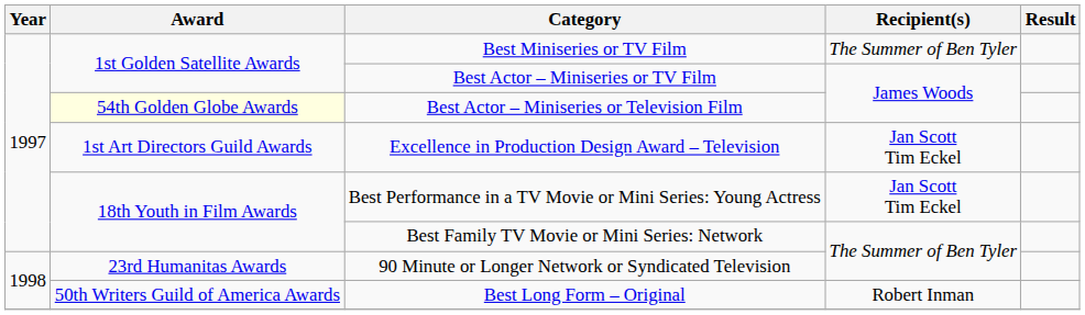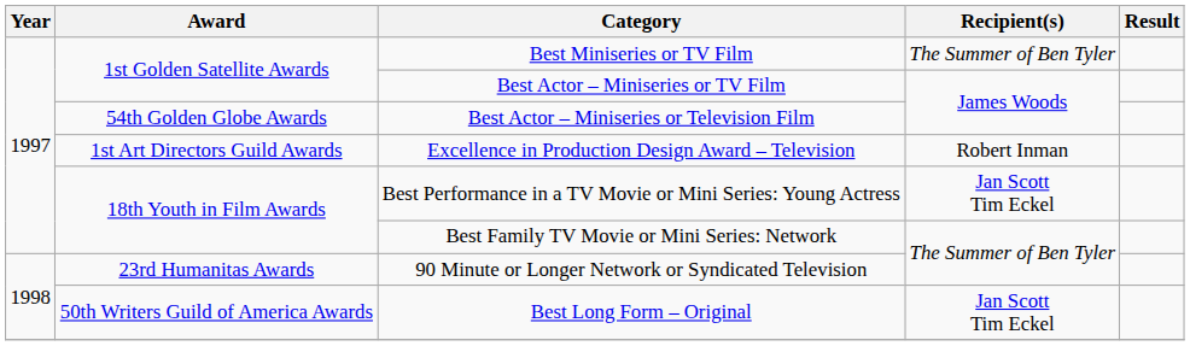 <table class="wikitable plainrowheaders" style="text-align:center;">
 <tr>
 <th>Year</th>
 <th>Award</th>
 <th>Category</th>
 <th>Recipient(s)</th>
 <th>Result</th>
 </tr>
 <tr>
 <td rowspan="6">1997</td>
 <td rowspan="2"><a href='#'>1st Golden Satellite Awards</a></td>
 <td><a href='#'>Best Miniseries or TV Film</a></td>
 <td><em>The Summer of Ben Tyler</em></td>
 <td></td>
 </tr>
 <tr>
 <td><a href='#'>Best Actor – Miniseries or TV Film</a></td>
 <td rowspan="2"><a href='#'>James Woods</a></td>
 <td></td>
 </tr>
 <tr>
-<td style="background: lightyellow;"><a href='#'>54th Golden Globe Awards</a></td>
+<td><a href='#'>54th Golden Globe Awards</a></td>
 <td><a href='#'>Best Actor – Miniseries or Television Film</a></td>
 <td></td>
 </tr>
 <tr>
 <td><a href='#'>1st Art Directors Guild Awards</a></td>
 <td><a href='#'>Excellence in Production Design Award – Television</a></td>
-<td><a href='#'>Jan Scott</a> <br> Tim Eckel</td>
+<td>Robert Inman</td>
 <td></td>
 </tr>
 <tr>
 <td rowspan="2"><a href='#'>18th Youth in Film Awards</a></td>
 <td>Best Performance in a TV Movie or Mini Series: Young Actress</td>
 <td><a href='#'>Jan Scott</a> <br> Tim Eckel</td>
 <td></td>
 </tr>
 <tr>
 <td>Best Family TV Movie or Mini Series: Network</td>
 <td rowspan="2"><em>The Summer of Ben Tyler</em></td>
 <td></td>
 </tr>
 <tr>
 <td rowspan="2">1998</td>
 <td><a href='#'>23rd Humanitas Awards</a></td>
 <td>90 Minute or Longer Network or Syndicated Television</td>
 <td></td>
 </tr>
 <tr>
 <td><a href='#'>50th Writers Guild of America Awards</a></td>
 <td><a href='#'>Best Long Form – Original</a></td>
-<td>Robert Inman</td>
+<td><a href='#'>Jan Scott</a> <br> Tim Eckel</td>
 <td></td>
 </tr>
 <tr>
 </tr>
 </table>
